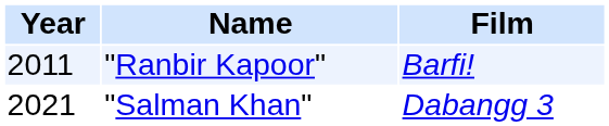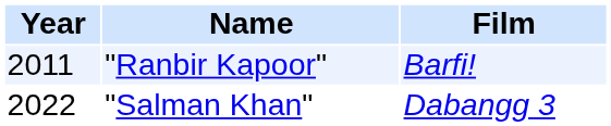 <table cellspacing="1" cellpadding="1" border="0" style="width:50%;">
 <tr style="background:#d1e4fd;">
 <th>Year</th>
 <th>Name</th>
 <th>Film</th>
 </tr>
 <tr style="background:#edf3fe;">
 <td>2011</td>
 <td>"<a href='#'>Ranbir Kapoor</a>"</td>
 <td><em><a href='#'>Barfi!</a></em></td>
 </tr>
 <tr>
-<td>2021</td>
+<td>2022</td>
 <td>"<a href='#'>Salman Khan</a>"</td>
 <td><em><a href='#'>Dabangg 3</a></em></td>
 </tr>
 </table>
